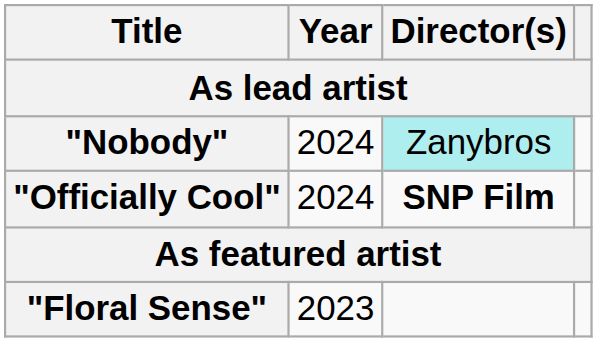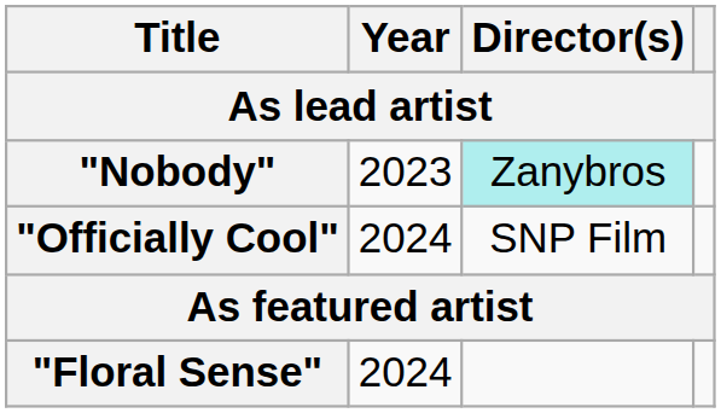 <table class="wikitable plainrowheaders" style="text-align:center">
 <tr>
 <th scope="col">Title</th>
 <th scope="col">Year</th>
 <th scope="col">Director(s)</th>
 <th scope="col"></th>
 </tr>
 <tr>
 <th scope="col" colspan="4">As lead artist</th>
 </tr>
 <tr>
 <th scope="row">"Nobody"<br></th>
-<td>2024</td>
+<td>2023</td>
 <td style="background: paleturquoise;">Zanybros</td>
 <td></td>
 </tr>
 <tr>
 <th scope="row">"Officially Cool"<br></th>
 <td>2024</td>
-<td><strong>SNP Film</strong></td>
+<td>SNP Film</td>
 <td></td>
 </tr>
 <tr>
 <th scope="col" colspan="4">As featured artist</th>
 </tr>
 <tr>
 <th scope="row">"Floral Sense"<br></th>
-<td>2023</td>
+<td>2024</td>
 <td></td>
 <td></td>
 </tr>
 </table>
